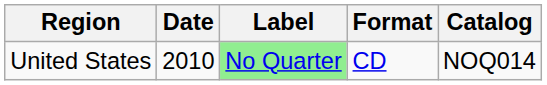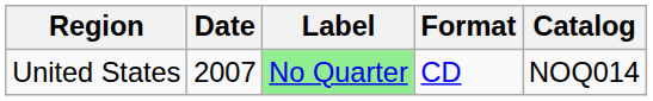 <table class="wikitable">
 <tr>
 <th>Region</th>
 <th>Date</th>
 <th>Label</th>
 <th>Format</th>
 <th>Catalog</th>
 </tr>
 <tr>
 <td>United States</td>
-<td>2010</td>
+<td>2007</td>
 <td style="background: lightgreen;"><a href='#'>No Quarter</a></td>
 <td><a href='#'>CD</a></td>
 <td>NOQ014</td>
 </tr>
 </table>
